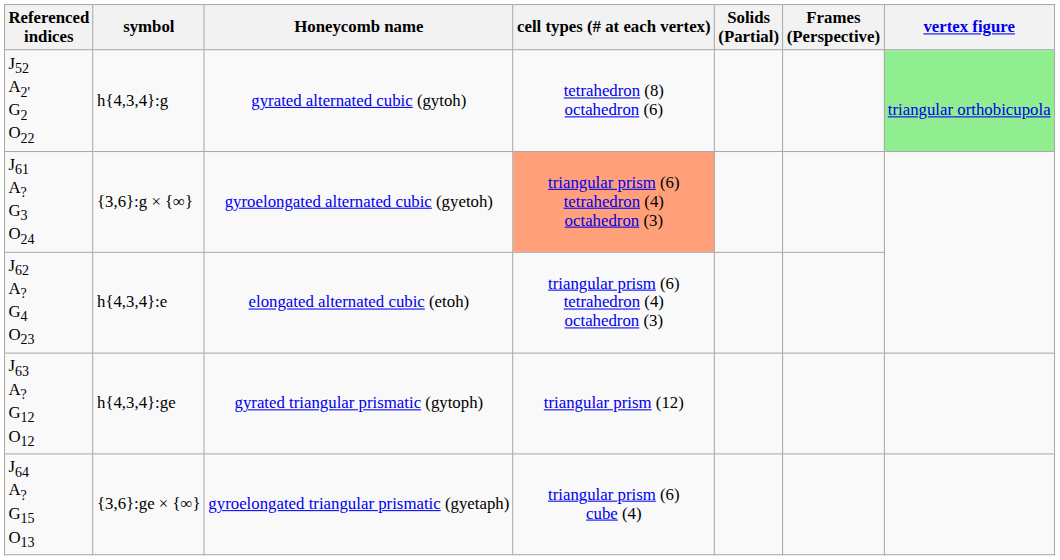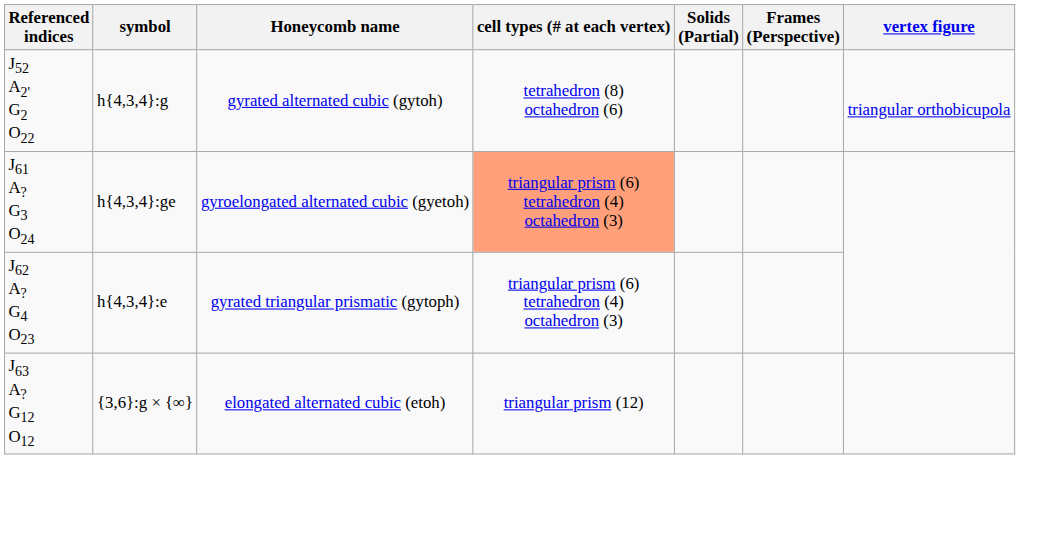 <table class="wikitable">
 <tr>
 <th>Referenced<br>indices</th>
 <th>symbol</th>
 <th>Honeycomb name</th>
 <th>cell types (# at each vertex)</th>
 <th>Solids<br>(Partial)</th>
 <th>Frames<br>(Perspective)</th>
 <th><a href='#'>vertex figure</a></th>
 </tr>
 <tr>
 <td>J<sub>52</sub><br>A<sub>2'</sub><br>G<sub>2</sub><br>O<sub>22</sub></td>
 <td>h{4,3,4}:g</td>
 <td align=center><a href='#'>gyrated alternated cubic</a> (gytoh)</td>
 <td align=center><a href='#'>tetrahedron</a> (8)<br><a href='#'>octahedron</a> (6)</td>
 <td></td>
 <td></td>
-<td style="background: lightgreen;"><br> <a href='#'>triangular orthobicupola</a></td>
+<td><br> <a href='#'>triangular orthobicupola</a></td>
 </tr>
 <tr>
 <td>J<sub>61</sub><br>A<sub>?</sub><br>G<sub>3</sub><br>O<sub>24</sub></td>
-<td>{3,6}:g × {∞}</td>
+<td>h{4,3,4}:ge</td>
 <td align=center><a href='#'>gyroelongated alternated cubic</a> (gyetoh)</td>
 <td align=center style="background: lightsalmon;"><a href='#'>triangular prism</a> (6)<br><a href='#'>tetrahedron</a> (4)<br><a href='#'>octahedron</a> (3)</td>
 <td></td>
 <td></td>
 <td rowspan=2></td>
 </tr>
 <tr>
 <td>J<sub>62</sub><br>A<sub>?</sub><br>G<sub>4</sub><br>O<sub>23</sub></td>
 <td>h{4,3,4}:e</td>
-<td align=center><a href='#'>elongated alternated cubic</a> (etoh)</td>
+<td align=center><a href='#'>gyrated triangular prismatic</a> (gytoph)</td>
 <td align=center><a href='#'>triangular prism</a> (6)<br><a href='#'>tetrahedron</a> (4)<br><a href='#'>octahedron</a> (3)</td>
 <td></td>
 <td></td>
 </tr>
 <tr>
 <td>J<sub>63</sub><br>A<sub>?</sub><br>G<sub>12</sub><br>O<sub>12</sub></td>
-<td>h{4,3,4}:ge</td>
-<td align=center><a href='#'>gyrated triangular prismatic</a> (gytoph)</td>
+<td>{3,6}:g × {∞}</td>
+<td align=center><a href='#'>elongated alternated cubic</a> (etoh)</td>
 <td align=center><a href='#'>triangular prism</a> (12)</td>
 <td></td>
 <td></td>
 <td></td>
 </tr>
-<tr>
-<td>J<sub>64</sub><br>A<sub>?</sub><br>G<sub>15</sub><br>O<sub>13</sub></td>
-<td>{3,6}:ge × {∞}</td>
-<td align=center><a href='#'>gyroelongated triangular prismatic</a> (gyetaph)</td>
-<td align=center><a href='#'>triangular prism</a> (6)<br><a href='#'>cube</a> (4)</td>
-<td></td>
-<td></td>
-<td></td>
-</tr>
 </table>
